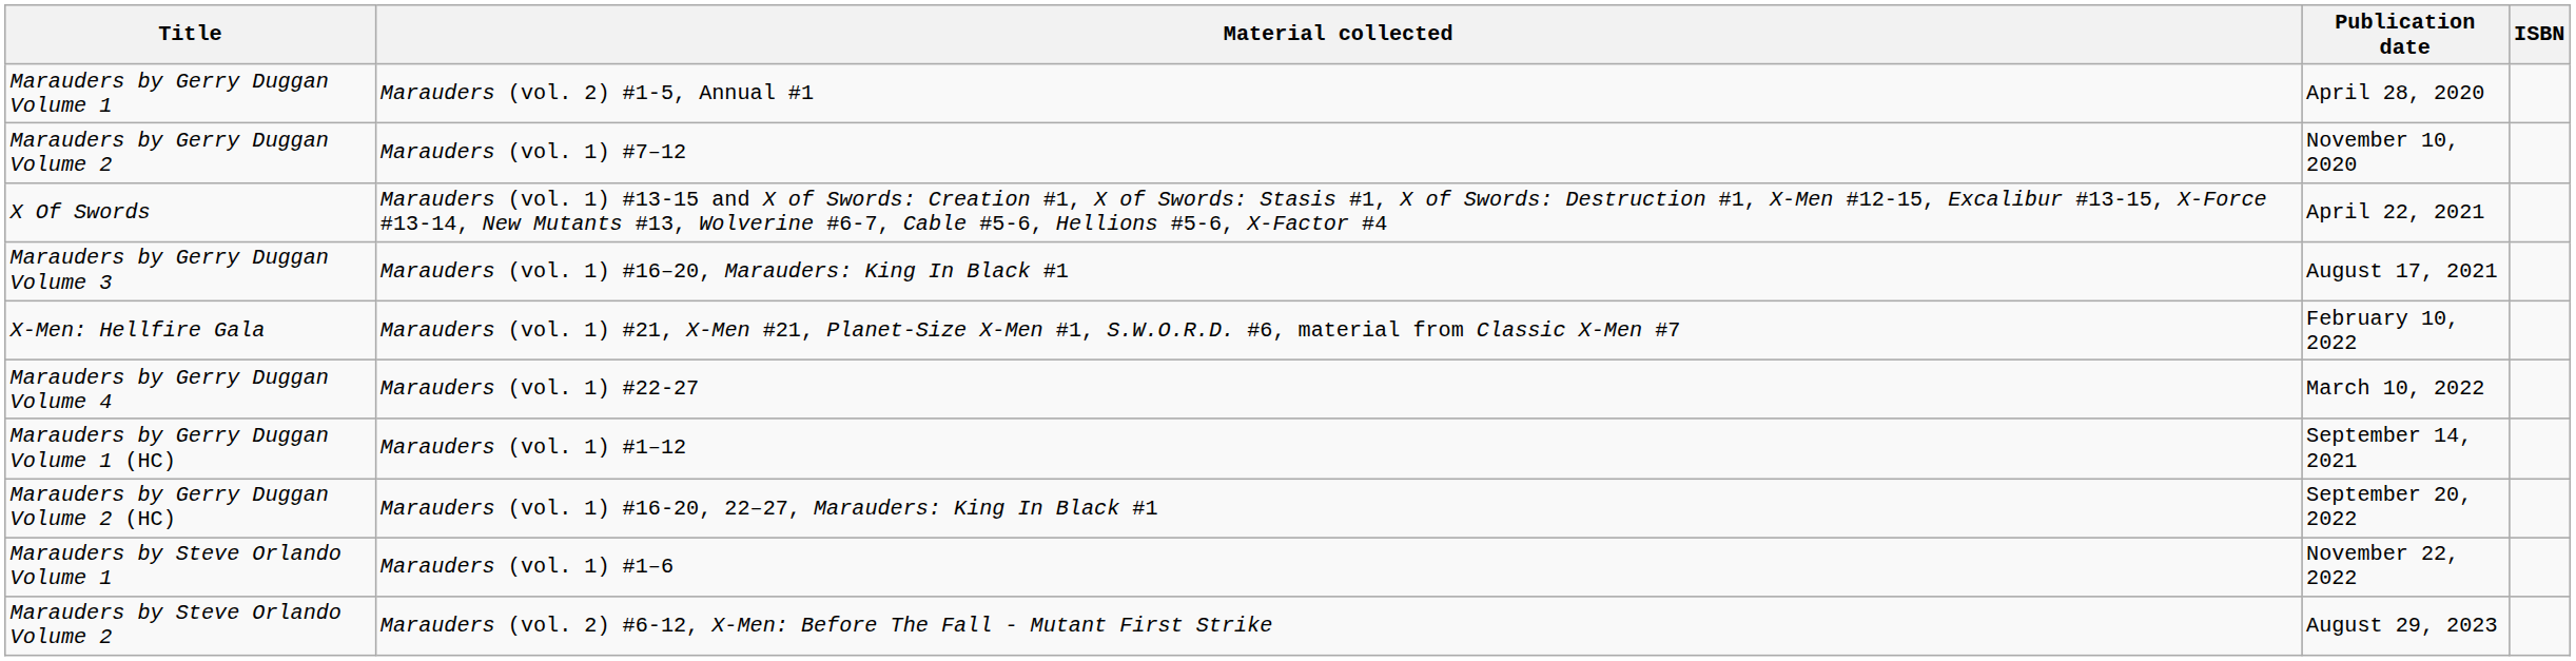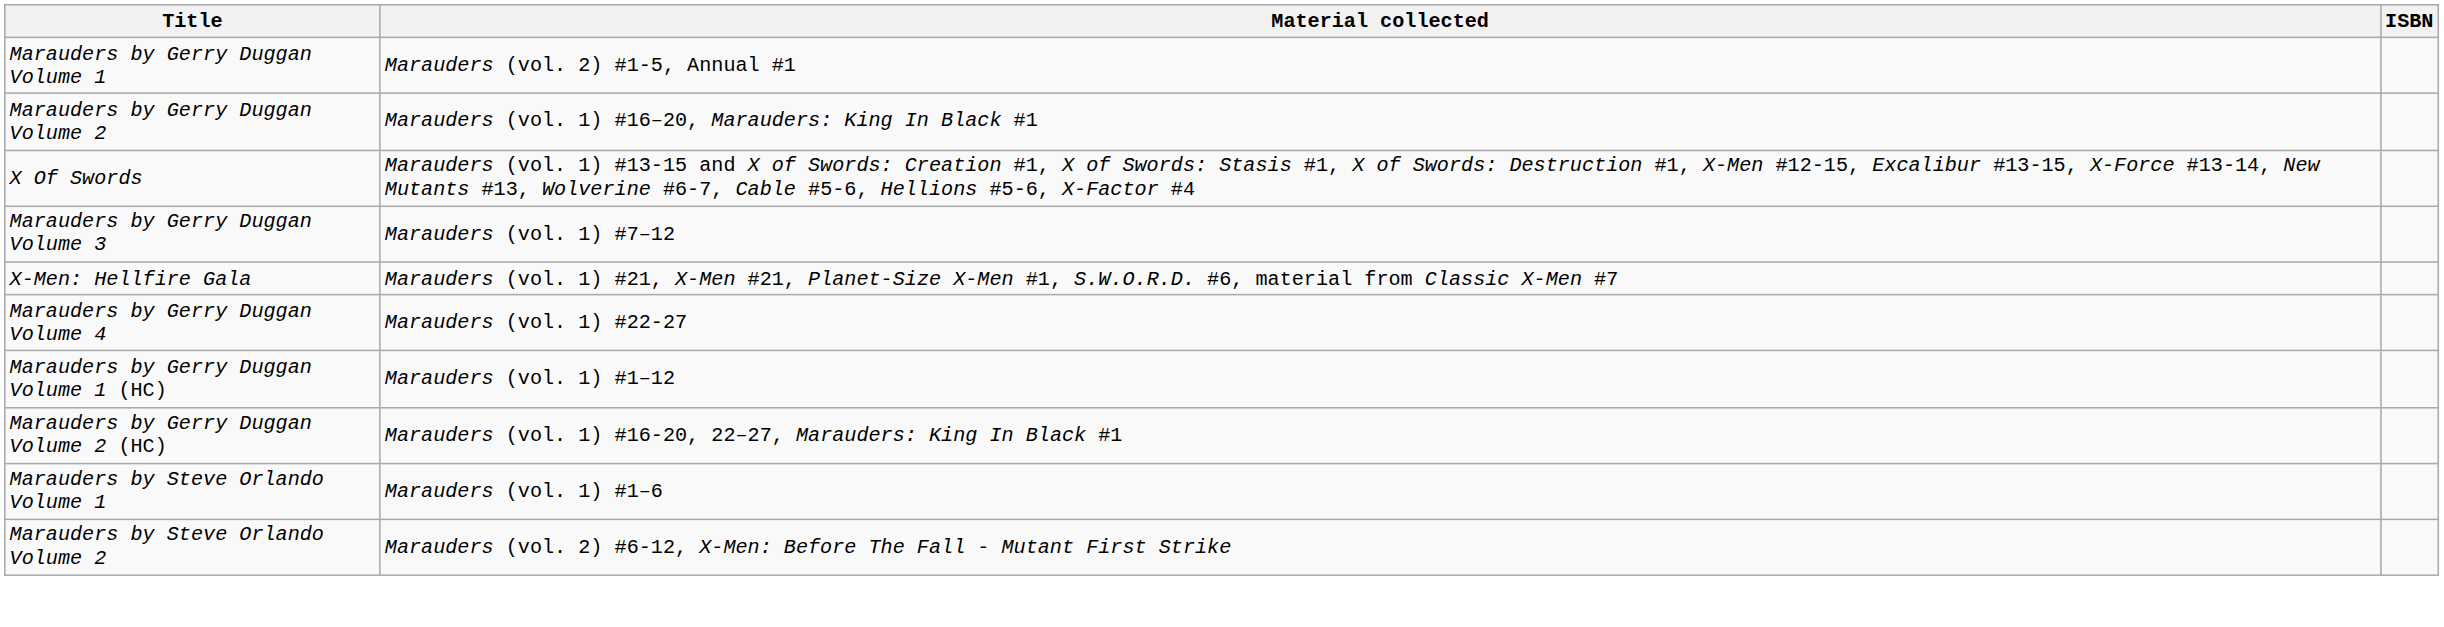 <table class="wikitable" width:100%">
 <tr>
 <th scope="col">Title</th>
 <th scope="col">Material collected</th>
-<th scope="col">Publication date</th>
 <th scope="col">ISBN</th>
 </tr>
 <tr>
 <td><em>Marauders by Gerry Duggan Volume 1</em></td>
 <td><em>Marauders</em> (vol. 2) #1-5, Annual #1</td>
-<td>April 28, 2020</td>
 <td></td>
 </tr>
 <tr>
 <td><em>Marauders by Gerry Duggan Volume 2</em></td>
-<td><em>Marauders</em> (vol. 1) #7–12</td>
-<td>November 10, 2020</td>
+<td><em>Marauders</em> (vol. 1) #16–20, <em>Marauders: King In Black</em> #1</td>
 <td></td>
 </tr>
 <tr>
 <td><em>X Of Swords</em></td>
 <td><em>Marauders</em> (vol. 1) #13-15 and <em>X of Swords: Creation</em> #1, <em>X of Swords: Stasis</em> #1, <em>X of Swords: Destruction</em> #1, <em>X-Men</em> #12-15, <em>Excalibur</em> #13-15, <em>X-Force</em> #13-14, <em>New Mutants</em> #13, <em>Wolverine</em> #6-7, <em>Cable</em> #5-6, <em>Hellions</em> #5-6, <em>X-Factor</em> #4</td>
-<td>April 22, 2021</td>
 <td></td>
 </tr>
 <tr>
 <td><em>Marauders by Gerry Duggan Volume 3</em></td>
-<td><em>Marauders</em> (vol. 1) #16–20, <em>Marauders: King In Black</em> #1</td>
-<td>August 17, 2021</td>
+<td><em>Marauders</em> (vol. 1) #7–12</td>
 <td></td>
 </tr>
 <tr>
 <td><em>X-Men: Hellfire Gala</em></td>
 <td><em>Marauders</em> (vol. 1) #21, <em>X-Men</em> #21, <em>Planet-Size X-Men</em> #1, <em>S.W.O.R.D.</em> #6, material from <em>Classic X-Men</em> #7</td>
-<td>February 10, 2022</td>
 <td></td>
 </tr>
 <tr>
 <td><em>Marauders by Gerry Duggan Volume 4</em></td>
 <td><em>Marauders</em> (vol. 1) #22-27</td>
-<td>March 10, 2022</td>
 <td></td>
 </tr>
 <tr>
 <td><em>Marauders by Gerry Duggan Volume 1</em> (HC)</td>
 <td><em>Marauders</em> (vol. 1) #1–12</td>
-<td>September 14, 2021</td>
 <td></td>
 </tr>
 <tr>
 <td><em>Marauders by Gerry Duggan Volume 2</em> (HC)</td>
 <td><em>Marauders</em> (vol. 1) #16-20, 22–27, <em>Marauders: King In Black</em> #1</td>
-<td>September 20, 2022</td>
 <td></td>
 </tr>
 <tr>
 <td><em>Marauders by Steve Orlando Volume 1</em></td>
 <td><em>Marauders</em> (vol. 1) #1–6</td>
-<td>November 22, 2022</td>
 <td></td>
 </tr>
 <tr>
 <td><em>Marauders by Steve Orlando Volume 2</em></td>
 <td><em>Marauders</em> (vol. 2) #6-12, <em>X-Men: Before The Fall - Mutant First Strike</em></td>
-<td>August 29, 2023</td>
 <td></td>
 </tr>
 </table>
